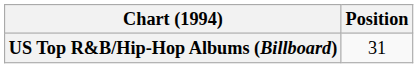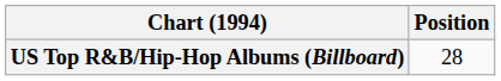 <table class="wikitable sortable plainrowheaders" style="text-align:center;">
 <tr>
 <th scope="col">Chart (1994)</th>
 <th scope="col">Position</th>
 </tr>
 <tr>
 <th scope="row">US Top R&B/Hip-Hop Albums (<em>Billboard</em>)</th>
-<td>31</td>
+<td>28</td>
 </tr>
 </table>
